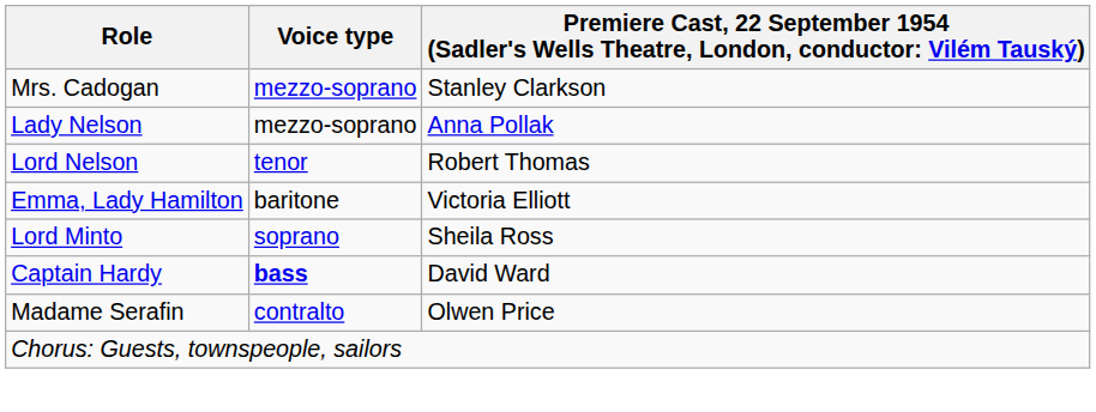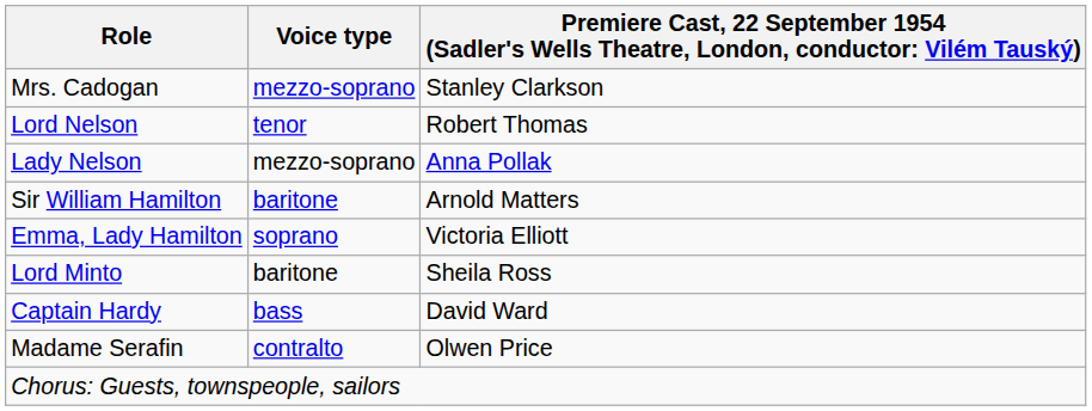 <table class="wikitable">
 <tr>
 <th>Role</th>
 <th>Voice type</th>
 <th>Premiere Cast, 22 September 1954<br>(Sadler's Wells Theatre, London, conductor: <a href='#'>Vilém Tauský</a>)</th>
 </tr>
 <tr>
 <td>Mrs. Cadogan</td>
 <td><a href='#'>mezzo-soprano</a></td>
 <td>Stanley Clarkson</td>
 </tr>
 <tr>
+<td><a href='#'>Lord Nelson</a></td>
+<td><a href='#'>tenor</a></td>
+<td>Robert Thomas</td>
+</tr>
+<tr>
 <td><a href='#'>Lady Nelson</a></td>
 <td>mezzo-soprano</td>
 <td><a href='#'>Anna Pollak</a></td>
 </tr>
 <tr>
-<td><a href='#'>Lord Nelson</a></td>
-<td><a href='#'>tenor</a></td>
-<td>Robert Thomas</td>
+<td>Sir <a href='#'>William Hamilton</a></td>
+<td><a href='#'>baritone</a></td>
+<td>Arnold Matters</td>
 </tr>
 <tr>
 <td><a href='#'>Emma, Lady Hamilton</a></td>
-<td>baritone</td>
+<td><a href='#'>soprano</a></td>
 <td>Victoria Elliott</td>
 </tr>
 <tr>
 <td><a href='#'>Lord Minto</a></td>
-<td><a href='#'>soprano</a></td>
+<td>baritone</td>
 <td>Sheila Ross</td>
 </tr>
 <tr>
 <td><a href='#'>Captain Hardy</a></td>
-<td><strong><a href='#'>bass</a></strong></td>
+<td><a href='#'>bass</a></td>
 <td>David Ward</td>
 </tr>
 <tr>
 <td>Madame Serafin</td>
 <td><a href='#'>contralto</a></td>
 <td>Olwen Price</td>
 </tr>
 <tr>
 <td colspan="3"><em>Chorus: Guests, townspeople, sailors</em></td>
 </tr>
 </table>
